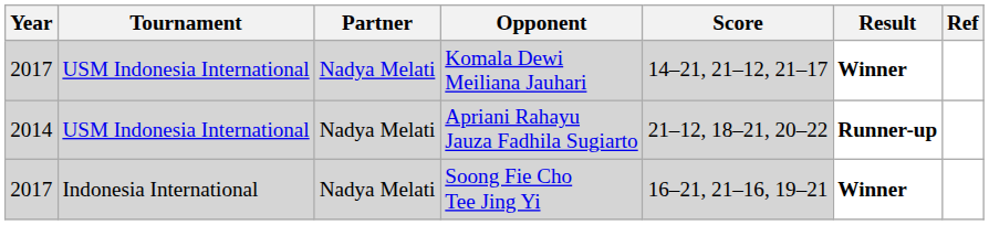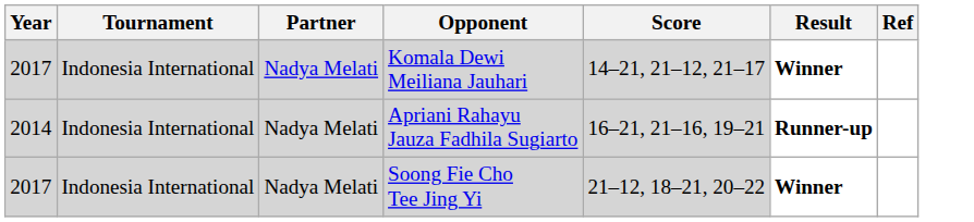 <table class="sortable wikitable" style="font-size: 90%;">
 <tr>
 <th>Year</th>
 <th>Tournament</th>
 <th>Partner</th>
 <th>Opponent</th>
 <th>Score</th>
 <th>Result</th>
 <th>Ref</th>
 </tr>
 <tr style="background:#D5D5D5">
 <td align="center">2017</td>
-<td align="left"><a href='#'>USM Indonesia International</a></td>
+<td align="left">Indonesia International</td>
 <td align="left"> <a href='#'>Nadya Melati</a></td>
 <td align="left"> <a href='#'>Komala Dewi</a><br> <a href='#'>Meiliana Jauhari</a></td>
 <td align="left">14–21, 21–12, 21–17</td>
 <td style="text-align:left; background:white"> <strong>Winner</strong></td>
 <td style="text-align:center; background:white"></td>
 </tr>
 <tr style="background:#D5D5D5">
 <td align="center">2014</td>
-<td align="left"><a href='#'>USM Indonesia International</a></td>
+<td align="left">Indonesia International</td>
 <td align="left"> Nadya Melati</td>
 <td align="left"> <a href='#'>Apriani Rahayu</a><br> <a href='#'>Jauza Fadhila Sugiarto</a></td>
-<td align="left">21–12, 18–21, 20–22</td>
+<td align="left">16–21, 21–16, 19–21</td>
 <td style="text-align:left; background:white"> <strong>Runner-up</strong></td>
 <td style="text-align:center; background:white"></td>
 </tr>
 <tr style="background:#D5D5D5">
 <td align="center">2017</td>
 <td align="left">Indonesia International</td>
 <td align="left"> Nadya Melati</td>
 <td align="left"> <a href='#'>Soong Fie Cho</a><br> <a href='#'>Tee Jing Yi</a></td>
-<td align="left">16–21, 21–16, 19–21</td>
+<td align="left">21–12, 18–21, 20–22</td>
 <td style="text-align:left; background:white"> <strong>Winner</strong></td>
 <td style="text-align:center; background:white"></td>
 </tr>
 </table>
